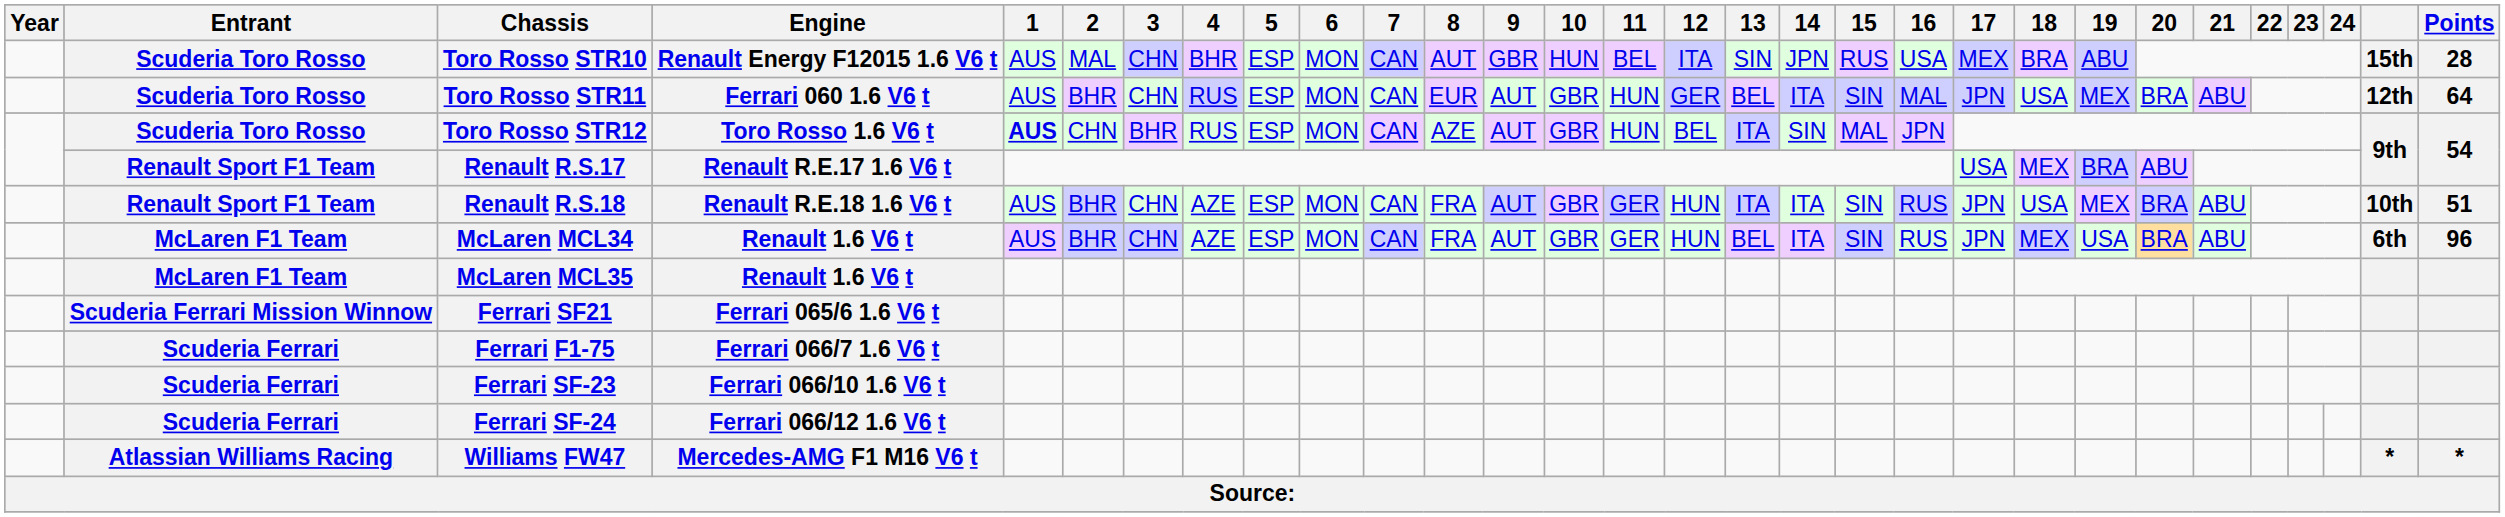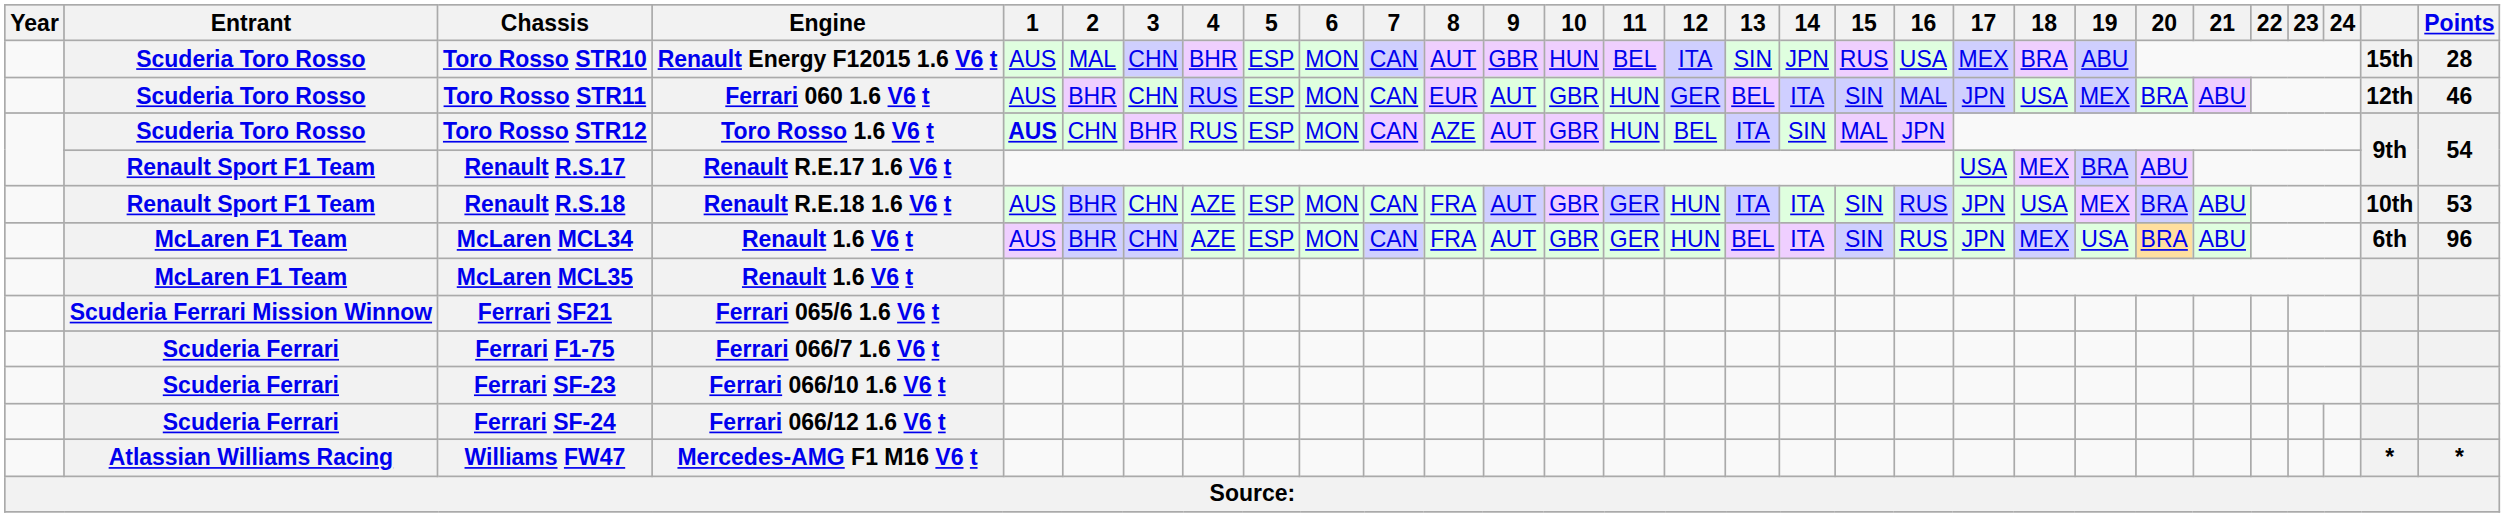 <table class="wikitable" style="font-size: 85%; text-align: center">
 <tr>
 <th>Year</th>
 <th>Entrant</th>
 <th>Chassis</th>
 <th>Engine</th>
 <th>1</th>
 <th>2</th>
 <th>3</th>
 <th>4</th>
 <th>5</th>
 <th>6</th>
 <th>7</th>
 <th>8</th>
 <th>9</th>
 <th>10</th>
 <th>11</th>
 <th>12</th>
 <th>13</th>
 <th>14</th>
 <th>15</th>
 <th>16</th>
 <th>17</th>
 <th>18</th>
 <th>19</th>
 <th>20</th>
 <th>21</th>
 <th>22</th>
 <th>23</th>
 <th>24</th>
 <th></th>
 <th><a href='#'>Points</a></th>
 </tr>
 <tr>
 <td id=2015R></td>
 <th nowrap><a href='#'>Scuderia Toro Rosso</a></th>
 <th nowrap><a href='#'>Toro Rosso</a> <a href='#'>STR10</a></th>
 <th nowrap><a href='#'>Renault</a> Energy F12015 1.6 <a href='#'>V6</a> <a href='#'>t</a></th>
 <td style="background:#DFFFDF;"><a href='#'>AUS</a><br></td>
 <td style="background:#DFFFDF;"><a href='#'>MAL</a><br></td>
 <td style="background:#CFCFFF;"><a href='#'>CHN</a><br></td>
 <td style="background:#EFCFFF;"><a href='#'>BHR</a><br></td>
 <td style="background:#DFFFDF;"><a href='#'>ESP</a><br></td>
 <td style="background:#DFFFDF;"><a href='#'>MON</a><br></td>
 <td style="background:#CFCFFF;"><a href='#'>CAN</a><br></td>
 <td style="background:#EFCFFF;"><a href='#'>AUT</a><br></td>
 <td style="background:#EFCFFF;"><a href='#'>GBR</a><br></td>
 <td style="background:#EFCFFF;"><a href='#'>HUN</a><br></td>
 <td style="background:#EFCFFF;"><a href='#'>BEL</a><br></td>
 <td style="background:#CFCFFF;"><a href='#'>ITA</a><br></td>
 <td style="background:#DFFFDF;"><a href='#'>SIN</a><br></td>
 <td style="background:#DFFFDF;"><a href='#'>JPN</a><br></td>
 <td style="background:#EFCFFF;"><a href='#'>RUS</a><br></td>
 <td style="background:#DFFFDF;"><a href='#'>USA</a><br></td>
 <td style="background:#CFCFFF;"><a href='#'>MEX</a><br></td>
 <td style="background:#EFCFFF;"><a href='#'>BRA</a><br></td>
 <td style="background:#CFCFFF;"><a href='#'>ABU</a><br></td>
 <td colspan=5></td>
 <th>15th</th>
 <th>28</th>
 </tr>
 <tr>
 <td id=2016R></td>
 <th><a href='#'>Scuderia Toro Rosso</a></th>
 <th><a href='#'>Toro Rosso</a> <a href='#'>STR11</a></th>
 <th><a href='#'>Ferrari</a> 060 1.6 <a href='#'>V6</a> <a href='#'>t</a></th>
 <td style="background:#DFFFDF;"><a href='#'>AUS</a><br></td>
 <td style="background:#EFCFFF;"><a href='#'>BHR</a><br></td>
 <td style="background:#DFFFDF;"><a href='#'>CHN</a><br></td>
 <td style="background:#CFCFFF;"><a href='#'>RUS</a><br></td>
 <td style="background:#DFFFDF;"><a href='#'>ESP</a><br></td>
 <td style="background:#DFFFDF;"><a href='#'>MON</a><br></td>
 <td style="background:#DFFFDF;"><a href='#'>CAN</a><br></td>
 <td style="background:#EFCFFF;"><a href='#'>EUR</a><br></td>
 <td style="background:#DFFFDF;"><a href='#'>AUT</a><br></td>
 <td style="background:#DFFFDF;"><a href='#'>GBR</a><br></td>
 <td style="background:#DFFFDF;"><a href='#'>HUN</a><br></td>
 <td style="background:#CFCFFF;"><a href='#'>GER</a><br></td>
 <td style="background:#EFCFFF;"><a href='#'>BEL</a><br></td>
 <td style="background:#CFCFFF;"><a href='#'>ITA</a><br></td>
 <td style="background:#CFCFFF;"><a href='#'>SIN</a><br></td>
 <td style="background:#CFCFFF;"><a href='#'>MAL</a><br></td>
 <td style="background:#CFCFFF;"><a href='#'>JPN</a><br></td>
 <td style="background:#DFFFDF;"><a href='#'>USA</a><br></td>
 <td style="background:#CFCFFF;"><a href='#'>MEX</a><br></td>
 <td style="background:#DFFFDF;"><a href='#'>BRA</a><br></td>
 <td style="background:#EFCFFF;"><a href='#'>ABU</a><br></td>
 <td colspan=3></td>
 <th>12th</th>
-<th>64</th>
+<th>46</th>
 </tr>
 <tr>
 <td id=2017R rowspan="2"></td>
 <th><a href='#'>Scuderia Toro Rosso</a></th>
 <th><a href='#'>Toro Rosso</a> <a href='#'>STR12</a></th>
 <th><a href='#'>Toro Rosso</a> 1.6 <a href='#'>V6</a> <a href='#'>t</a></th>
 <td style="background:#DFFFDF;"><strong><a href='#'>AUS</a><br></strong></td>
 <td style="background:#DFFFDF;"><a href='#'>CHN</a><br></td>
 <td style="background:#EFCFFF;"><a href='#'>BHR</a><br></td>
 <td style="background:#DFFFDF;"><a href='#'>RUS</a><br></td>
 <td style="background:#DFFFDF;"><a href='#'>ESP</a><br></td>
 <td style="background:#DFFFDF;"><a href='#'>MON</a><br></td>
 <td style="background:#EFCFFF;"><a href='#'>CAN</a><br></td>
 <td style="background:#DFFFDF;"><a href='#'>AZE</a><br></td>
 <td style="background:#EFCFFF;"><a href='#'>AUT</a><br></td>
 <td style="background:#EFCFFF;"><a href='#'>GBR</a><br></td>
 <td style="background:#DFFFDF;"><a href='#'>HUN</a><br></td>
 <td style="background:#DFFFDF;"><a href='#'>BEL</a><br></td>
 <td style="background:#CFCFFF;"><a href='#'>ITA</a><br></td>
 <td style="background:#DFFFDF;"><a href='#'>SIN</a><br></td>
 <td style="background:#EFCFFF;"><a href='#'>MAL</a><br></td>
 <td style="background:#EFCFFF;"><a href='#'>JPN</a><br></td>
 <td colspan=8></td>
 <th rowspan="2">9th</th>
 <th rowspan="2">54</th>
 </tr>
 <tr>
 <th><a href='#'>Renault Sport F1 Team</a></th>
 <th><a href='#'>Renault</a> <a href='#'>R.S.17</a></th>
 <th><a href='#'>Renault</a> R.E.17 1.6 <a href='#'>V6</a> <a href='#'>t</a></th>
 <td colspan=16></td>
 <td style="background:#DFFFDF;"><a href='#'>USA</a><br></td>
 <td style="background:#EFCFFF;"><a href='#'>MEX</a><br></td>
 <td style="background:#CFCFFF;"><a href='#'>BRA</a><br></td>
 <td style="background:#EFCFFF;"><a href='#'>ABU</a><br></td>
 <td colspan=4></td>
 </tr>
 <tr>
 <td id=2018R></td>
 <th><a href='#'>Renault Sport F1 Team</a></th>
 <th><a href='#'>Renault</a> <a href='#'>R.S.18</a></th>
 <th><a href='#'>Renault</a> R.E.18 1.6 <a href='#'>V6</a> <a href='#'>t</a></th>
 <td style="background:#DFFFDF;"><a href='#'>AUS</a><br></td>
 <td style="background:#CFCFFF;"><a href='#'>BHR</a><br></td>
 <td style="background:#DFFFDF;"><a href='#'>CHN</a><br></td>
 <td style="background:#DFFFDF;"><a href='#'>AZE</a><br></td>
 <td style="background:#DFFFDF;"><a href='#'>ESP</a><br></td>
 <td style="background:#DFFFDF;"><a href='#'>MON</a><br></td>
 <td style="background:#DFFFDF;"><a href='#'>CAN</a><br></td>
 <td style="background:#DFFFDF;"><a href='#'>FRA</a><br></td>
 <td style="background:#CFCFFF;"><a href='#'>AUT</a><br></td>
 <td style="background:#EFCFFF;"><a href='#'>GBR</a><br></td>
 <td style="background:#CFCFFF;"><a href='#'>GER</a><br></td>
 <td style="background:#DFFFDF;"><a href='#'>HUN</a><br></td>
 <td style="background:#CFCFFF;"><a href='#'>ITA</a><br></td>
 <td style="background:#DFFFDF;"><a href='#'>ITA</a><br></td>
 <td style="background:#DFFFDF;"><a href='#'>SIN</a><br></td>
 <td style="background:#CFCFFF;"><a href='#'>RUS</a><br></td>
 <td style="background:#DFFFDF;"><a href='#'>JPN</a><br></td>
 <td style="background:#DFFFDF;"><a href='#'>USA</a><br></td>
 <td style="background:#EFCFFF;"><a href='#'>MEX</a><br></td>
 <td style="background:#CFCFFF;"><a href='#'>BRA</a><br></td>
 <td style="background:#DFFFDF;"><a href='#'>ABU</a><br></td>
 <td colspan=3></td>
 <th>10th</th>
-<th>51</th>
+<th>53</th>
 </tr>
 <tr>
 <td id=2019R></td>
 <th><a href='#'>McLaren F1 Team</a></th>
 <th><a href='#'>McLaren</a> <a href='#'>MCL34</a></th>
 <th><a href='#'>Renault</a>  1.6 <a href='#'>V6</a> <a href='#'>t</a></th>
 <td style="background:#EFCFFF;"><a href='#'>AUS</a><br></td>
 <td style="background:#CFCFFF;"><a href='#'>BHR</a><br></td>
 <td style="background:#CFCFFF;"><a href='#'>CHN</a><br></td>
 <td style="background:#DFFFDF;"><a href='#'>AZE</a><br></td>
 <td style="background:#DFFFDF;"><a href='#'>ESP</a><br></td>
 <td style="background:#DFFFDF;"><a href='#'>MON</a><br></td>
 <td style="background:#CFCFFF;"><a href='#'>CAN</a><br></td>
 <td style="background:#DFFFDF;"><a href='#'>FRA</a><br></td>
 <td style="background:#DFFFDF;"><a href='#'>AUT</a><br></td>
 <td style="background:#DFFFDF;"><a href='#'>GBR</a><br></td>
 <td style="background:#DFFFDF;"><a href='#'>GER</a><br></td>
 <td style="background:#DFFFDF;"><a href='#'>HUN</a><br></td>
 <td style="background:#EFCFFF;"><a href='#'>BEL</a><br></td>
 <td style="background:#EFCFFF;"><a href='#'>ITA</a><br></td>
 <td style="background:#CFCFFF;"><a href='#'>SIN</a><br></td>
 <td style="background:#DFFFDF;"><a href='#'>RUS</a><br></td>
 <td style="background:#DFFFDF;"><a href='#'>JPN</a><br></td>
 <td style="background:#CFCFFF;"><a href='#'>MEX</a><br></td>
 <td style="background:#DFFFDF;"><a href='#'>USA</a><br></td>
 <td style="background:#FFDF9F;"><a href='#'>BRA</a><br></td>
 <td style="background:#DFFFDF;"><a href='#'>ABU</a><br></td>
 <td colspan=3></td>
 <th>6th</th>
 <th>96</th>
 </tr>
 <tr>
 <td id=2020R></td>
 <th><a href='#'>McLaren F1 Team</a></th>
 <th nowrap><a href='#'>McLaren</a> <a href='#'>MCL35</a></th>
 <th nowrap><a href='#'>Renault</a>  1.6 <a href='#'>V6</a> <a href='#'>t</a></th>
 <td></td>
 <td></td>
 <td></td>
 <td></td>
 <td></td>
 <td></td>
 <td></td>
 <td></td>
 <td></td>
 <td></td>
 <td></td>
 <td></td>
 <td></td>
 <td></td>
 <td></td>
 <td></td>
 <td></td>
 <td colspan=7></td>
 <th></th>
 <th></th>
 </tr>
 <tr>
 <td id=2021R></td>
 <th nowrap><a href='#'>Scuderia Ferrari Mission Winnow</a></th>
 <th><a href='#'>Ferrari</a> <a href='#'>SF21</a></th>
 <th><a href='#'>Ferrari</a> 065/6 1.6 <a href='#'>V6</a> <a href='#'>t</a></th>
 <td></td>
 <td></td>
 <td></td>
 <td></td>
 <td></td>
 <td></td>
 <td></td>
 <td></td>
 <td></td>
 <td></td>
 <td></td>
 <td></td>
 <td></td>
 <td></td>
 <td></td>
 <td></td>
 <td></td>
 <td></td>
 <td></td>
 <td></td>
 <td></td>
 <td></td>
 <td colspan=2></td>
 <th></th>
 <th></th>
 </tr>
 <tr>
 <td id=2022R></td>
 <th><a href='#'>Scuderia Ferrari</a></th>
 <th><a href='#'>Ferrari</a> <a href='#'>F1-75</a></th>
 <th><a href='#'>Ferrari</a> 066/7 1.6 <a href='#'>V6</a> <a href='#'>t</a></th>
 <td></td>
 <td></td>
 <td></td>
 <td></td>
 <td></td>
 <td></td>
 <td></td>
 <td></td>
 <td></td>
 <td></td>
 <td></td>
 <td></td>
 <td></td>
 <td></td>
 <td></td>
 <td></td>
 <td></td>
 <td></td>
 <td></td>
 <td></td>
 <td></td>
 <td></td>
 <td colspan=2></td>
 <th></th>
 <th></th>
 </tr>
 <tr>
 <td id=2023R></td>
 <th nowrap><a href='#'>Scuderia Ferrari</a></th>
 <th nowrap><a href='#'>Ferrari</a> <a href='#'>SF-23</a></th>
 <th nowrap><a href='#'>Ferrari</a> 066/10 1.6 <a href='#'>V6</a> <a href='#'>t</a></th>
 <td></td>
 <td></td>
 <td></td>
 <td></td>
 <td></td>
 <td></td>
 <td></td>
 <td></td>
 <td></td>
 <td></td>
 <td></td>
 <td></td>
 <td></td>
 <td></td>
 <td></td>
 <td></td>
 <td></td>
 <td></td>
 <td></td>
 <td></td>
 <td></td>
 <td></td>
 <td colspan=2></td>
 <th></th>
 <th></th>
 </tr>
 <tr>
 <td id=2024R></td>
 <th nowrap><a href='#'>Scuderia Ferrari</a></th>
 <th nowrap><a href='#'>Ferrari</a> <a href='#'>SF-24</a></th>
 <th nowrap><a href='#'>Ferrari</a> 066/12 1.6 <a href='#'>V6</a> <a href='#'>t</a></th>
 <td></td>
 <td></td>
 <td></td>
 <td></td>
 <td></td>
 <td></td>
 <td></td>
 <td></td>
 <td></td>
 <td></td>
 <td></td>
 <td></td>
 <td></td>
 <td></td>
 <td></td>
 <td></td>
 <td></td>
 <td></td>
 <td></td>
 <td></td>
 <td></td>
 <td></td>
 <td></td>
 <td></td>
 <th></th>
 <th></th>
 </tr>
 <tr>
 <td id=2025R></td>
 <th nowrap><a href='#'>Atlassian Williams Racing</a></th>
 <th nowrap><a href='#'>Williams</a> <a href='#'>FW47</a></th>
 <th nowrap><a href='#'>Mercedes-AMG</a> F1 M16 <a href='#'>V6</a> <a href='#'>t</a></th>
 <td></td>
 <td></td>
 <td></td>
 <td></td>
 <td></td>
 <td></td>
 <td></td>
 <td></td>
 <td></td>
 <td></td>
 <td></td>
 <td></td>
 <td></td>
 <td></td>
 <td></td>
 <td></td>
 <td></td>
 <td></td>
 <td></td>
 <td></td>
 <td></td>
 <td></td>
 <td></td>
 <td></td>
 <th>*</th>
 <th>*</th>
 </tr>
 <tr class="sortbottom">
 <th colspan="100">Source:</th>
 </tr>
 </table>
